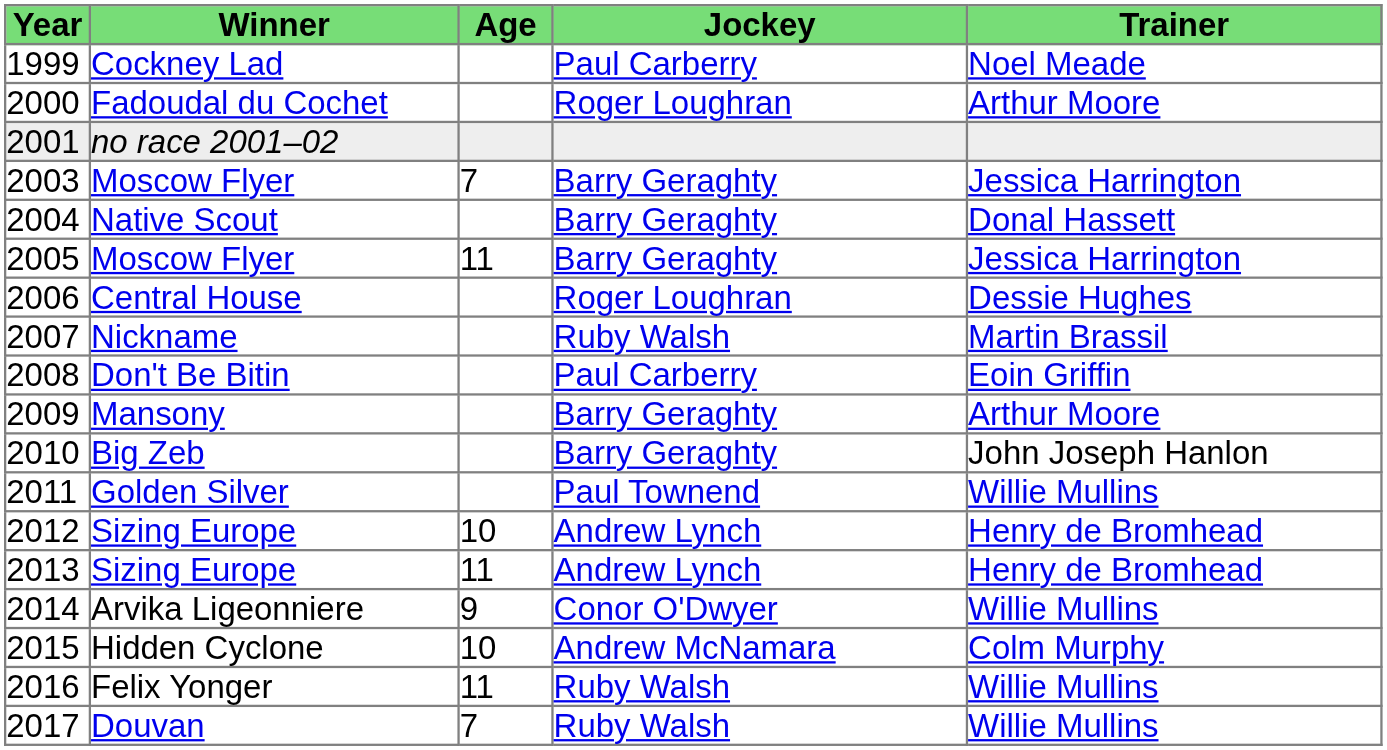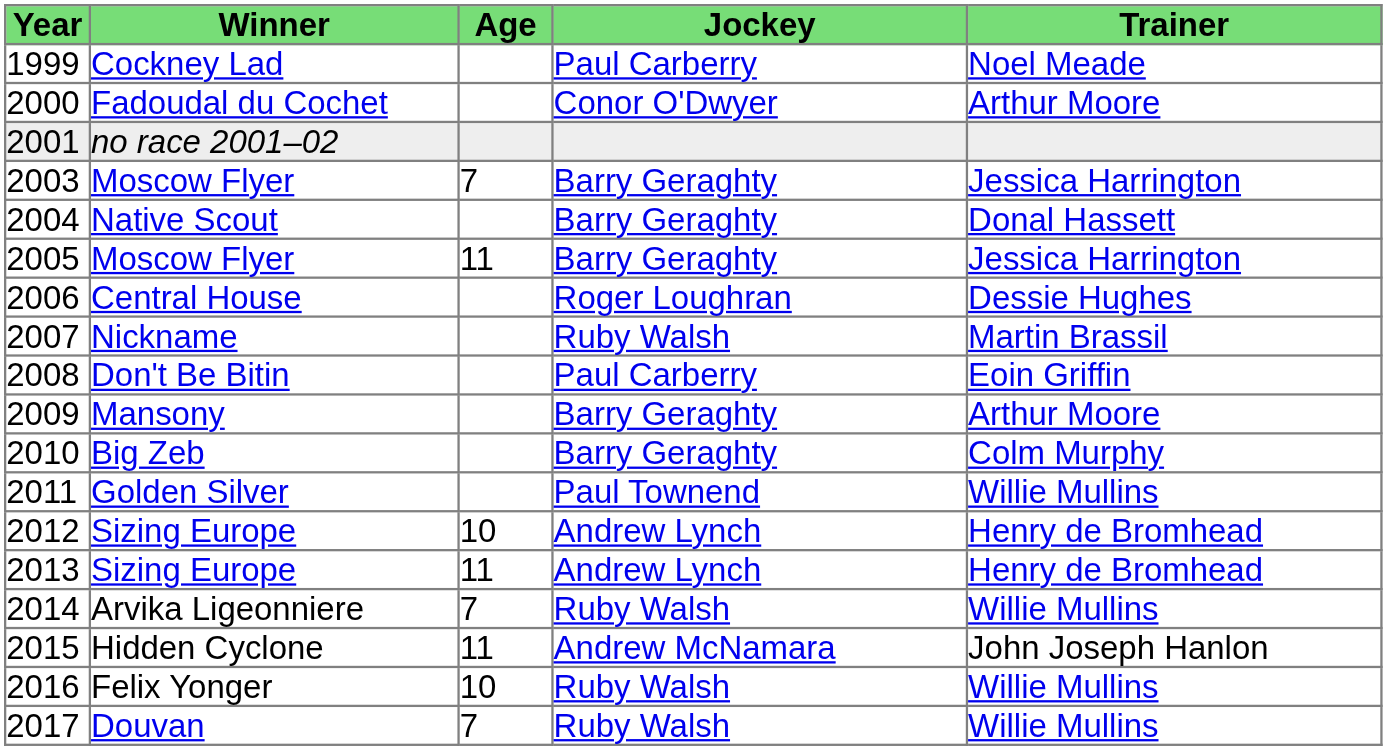 <table class = "sortable" | border="1" cellpadding="0" style="border-collapse: collapse; font-size:90%">
 <tr bgcolor="#77dd77" align="center">
 <td width="36px"><strong>Year</strong><br></td>
 <td width="160px"><strong>Winner</strong><br></td>
 <td width="40px"><strong>Age</strong><br></td>
 <td width="180px"><strong>Jockey</strong><br></td>
 <td width="180px"><strong>Trainer</strong><br></td>
 </tr>
 <tr>
 <td>1999</td>
 <td><a href='#'>Cockney Lad</a></td>
 <td></td>
 <td><a href='#'>Paul Carberry</a></td>
 <td><a href='#'>Noel Meade</a></td>
 </tr>
 <tr>
 <td>2000</td>
 <td><a href='#'>Fadoudal du Cochet</a></td>
 <td></td>
-<td><a href='#'>Roger Loughran</a></td>
+<td><a href='#'>Conor O'Dwyer</a></td>
 <td><a href='#'>Arthur Moore</a></td>
 </tr>
 <tr bgcolor="#eeeeee">
 <td><span>2001</span></td>
 <td><em>no race 2001–02</em></td>
 <td></td>
 <td></td>
 <td></td>
 </tr>
 <tr>
 <td>2003</td>
 <td><a href='#'>Moscow Flyer</a></td>
 <td>7</td>
 <td><a href='#'>Barry Geraghty</a></td>
 <td><a href='#'>Jessica Harrington</a></td>
 </tr>
 <tr>
 <td>2004</td>
 <td><a href='#'>Native Scout</a></td>
 <td></td>
 <td><a href='#'>Barry Geraghty</a></td>
 <td><a href='#'>Donal Hassett</a></td>
 </tr>
 <tr>
 <td>2005</td>
 <td><a href='#'>Moscow Flyer</a></td>
 <td>11</td>
 <td><a href='#'>Barry Geraghty</a></td>
 <td><a href='#'>Jessica Harrington</a></td>
 </tr>
 <tr>
 <td>2006</td>
 <td><a href='#'>Central House</a></td>
 <td></td>
 <td><a href='#'>Roger Loughran</a></td>
 <td><a href='#'>Dessie Hughes</a></td>
 </tr>
 <tr>
 <td>2007</td>
 <td><a href='#'>Nickname</a></td>
 <td></td>
 <td><a href='#'>Ruby Walsh</a></td>
 <td><a href='#'>Martin Brassil</a></td>
 </tr>
 <tr>
 <td>2008</td>
 <td><a href='#'>Don't Be Bitin</a></td>
 <td></td>
 <td><a href='#'>Paul Carberry</a></td>
 <td><a href='#'>Eoin Griffin</a></td>
 </tr>
 <tr>
 <td>2009</td>
 <td><a href='#'>Mansony</a></td>
 <td></td>
 <td><a href='#'>Barry Geraghty</a></td>
 <td><a href='#'>Arthur Moore</a></td>
 </tr>
 <tr>
 <td>2010</td>
 <td><a href='#'>Big Zeb</a></td>
 <td></td>
 <td><a href='#'>Barry Geraghty</a></td>
-<td>John Joseph Hanlon</td>
+<td><a href='#'>Colm Murphy</a></td>
 </tr>
 <tr>
 <td>2011</td>
 <td><a href='#'>Golden Silver</a></td>
 <td></td>
 <td><a href='#'>Paul Townend</a></td>
 <td><a href='#'>Willie Mullins</a></td>
 </tr>
 <tr>
 <td>2012</td>
 <td><a href='#'>Sizing Europe</a></td>
 <td>10</td>
 <td><a href='#'>Andrew Lynch</a></td>
 <td><a href='#'>Henry de Bromhead</a></td>
 </tr>
 <tr>
 <td>2013</td>
 <td><a href='#'>Sizing Europe</a></td>
 <td>11</td>
 <td><a href='#'>Andrew Lynch</a></td>
 <td><a href='#'>Henry de Bromhead</a></td>
 </tr>
 <tr>
 <td>2014</td>
 <td>Arvika Ligeonniere</td>
-<td>9</td>
-<td><a href='#'>Conor O'Dwyer</a></td>
+<td>7</td>
+<td><a href='#'>Ruby Walsh</a></td>
 <td><a href='#'>Willie Mullins</a></td>
 </tr>
 <tr>
 <td>2015</td>
 <td>Hidden Cyclone</td>
-<td>10</td>
+<td>11</td>
 <td><a href='#'>Andrew McNamara</a></td>
-<td><a href='#'>Colm Murphy</a></td>
+<td>John Joseph Hanlon</td>
 </tr>
 <tr>
 <td>2016</td>
 <td>Felix Yonger</td>
-<td>11</td>
+<td>10</td>
 <td><a href='#'>Ruby Walsh</a></td>
 <td><a href='#'>Willie Mullins</a></td>
 </tr>
 <tr>
 <td>2017</td>
 <td><a href='#'>Douvan</a></td>
 <td>7</td>
 <td><a href='#'>Ruby Walsh</a></td>
 <td><a href='#'>Willie Mullins</a></td>
 </tr>
 </table>
